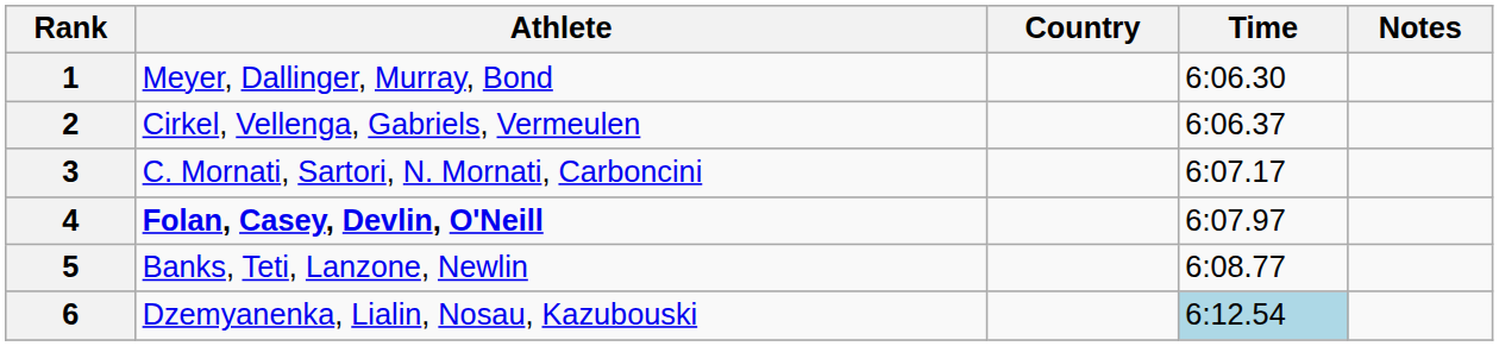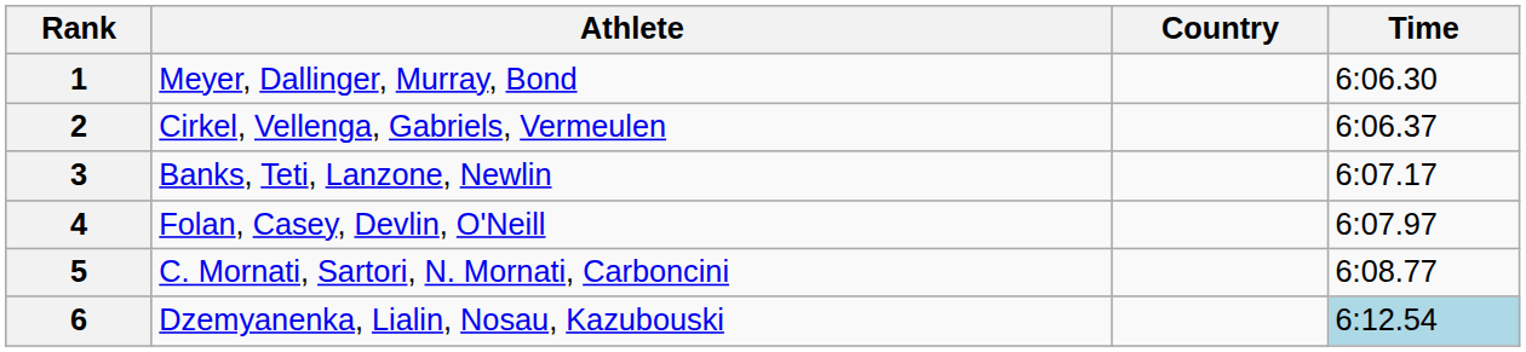 <table class="wikitable sortable" width=50%>
 <tr>
 <th>Rank</th>
 <th>Athlete</th>
 <th>Country</th>
 <th>Time</th>
-<th>Notes</th>
 </tr>
 <tr>
 <th>1</th>
 <td><a href='#'>Meyer</a>, <a href='#'>Dallinger</a>, <a href='#'>Murray</a>, <a href='#'>Bond</a></td>
 <td></td>
 <td>6:06.30</td>
-<td></td>
 </tr>
 <tr>
 <th>2</th>
 <td><a href='#'>Cirkel</a>, <a href='#'>Vellenga</a>, <a href='#'>Gabriels</a>, <a href='#'>Vermeulen</a></td>
 <td></td>
 <td>6:06.37</td>
-<td></td>
 </tr>
 <tr>
 <th>3</th>
-<td><a href='#'>C. Mornati</a>, <a href='#'>Sartori</a>, <a href='#'>N. Mornati</a>, <a href='#'>Carboncini</a></td>
+<td><a href='#'>Banks</a>, <a href='#'>Teti</a>, <a href='#'>Lanzone</a>, <a href='#'>Newlin</a></td>
 <td></td>
 <td>6:07.17</td>
-<td></td>
 </tr>
 <tr>
 <th>4</th>
-<td><strong><a href='#'>Folan</a>, <a href='#'>Casey</a>, <a href='#'>Devlin</a>, <a href='#'>O'Neill</a></strong></td>
+<td><a href='#'>Folan</a>, <a href='#'>Casey</a>, <a href='#'>Devlin</a>, <a href='#'>O'Neill</a></td>
 <td></td>
 <td>6:07.97</td>
-<td></td>
 </tr>
 <tr>
 <th>5</th>
-<td><a href='#'>Banks</a>, <a href='#'>Teti</a>, <a href='#'>Lanzone</a>, <a href='#'>Newlin</a></td>
+<td><a href='#'>C. Mornati</a>, <a href='#'>Sartori</a>, <a href='#'>N. Mornati</a>, <a href='#'>Carboncini</a></td>
 <td></td>
 <td>6:08.77</td>
-<td></td>
 </tr>
 <tr>
 <th>6</th>
 <td><a href='#'>Dzemyanenka</a>, <a href='#'>Lialin</a>, <a href='#'>Nosau</a>, <a href='#'>Kazubouski</a></td>
 <td></td>
 <td style="background: lightblue;">6:12.54</td>
-<td></td>
 </tr>
 </table>
